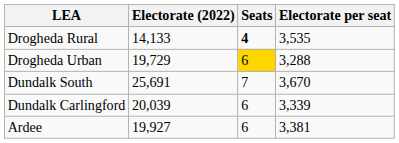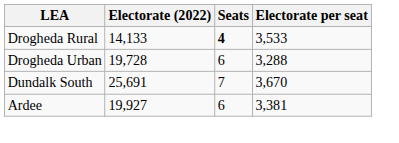 <table class="wikitable sortable">
 <tr>
 <th>LEA</th>
 <th>Electorate (2022)</th>
 <th>Seats</th>
 <th>Electorate per seat</th>
 </tr>
 <tr>
 <td>Drogheda Rural</td>
 <td>14,133</td>
 <td><strong>4</strong></td>
-<td>3,535</td>
+<td>3,533</td>
 </tr>
 <tr>
 <td>Drogheda Urban</td>
-<td>19,729</td>
-<td style="background: gold;">6</td>
+<td>19,728</td>
+<td>6</td>
 <td>3,288</td>
 </tr>
 <tr>
 <td>Dundalk South</td>
 <td>25,691</td>
 <td>7</td>
 <td>3,670</td>
 </tr>
 <tr>
-<td>Dundalk Carlingford</td>
-<td>20,039</td>
-<td>6</td>
-<td>3,339</td>
-</tr>
-<tr>
 <td>Ardee</td>
 <td>19,927</td>
 <td>6</td>
 <td>3,381</td>
 </tr>
 </table>
